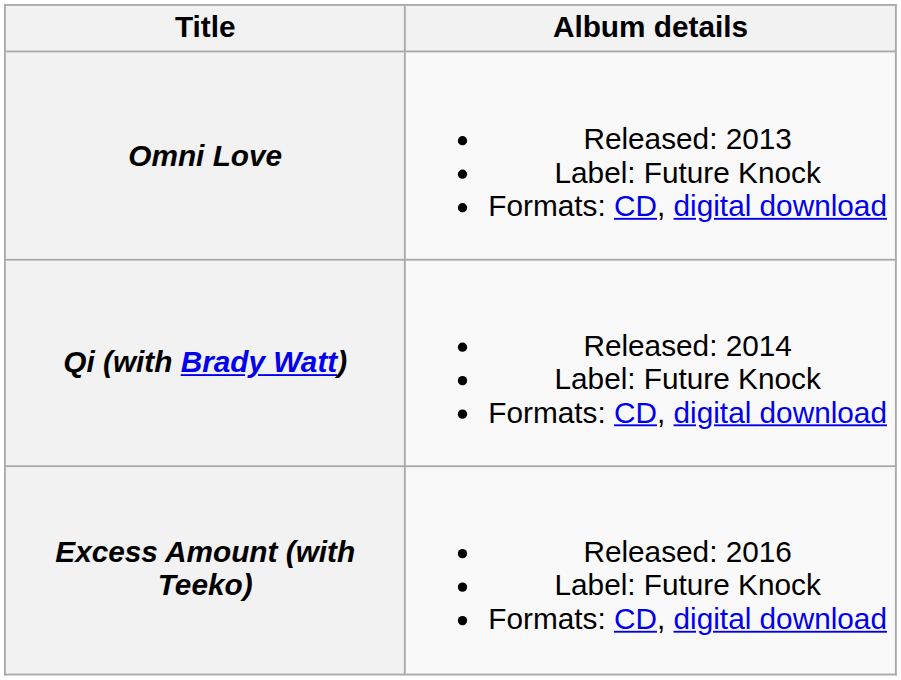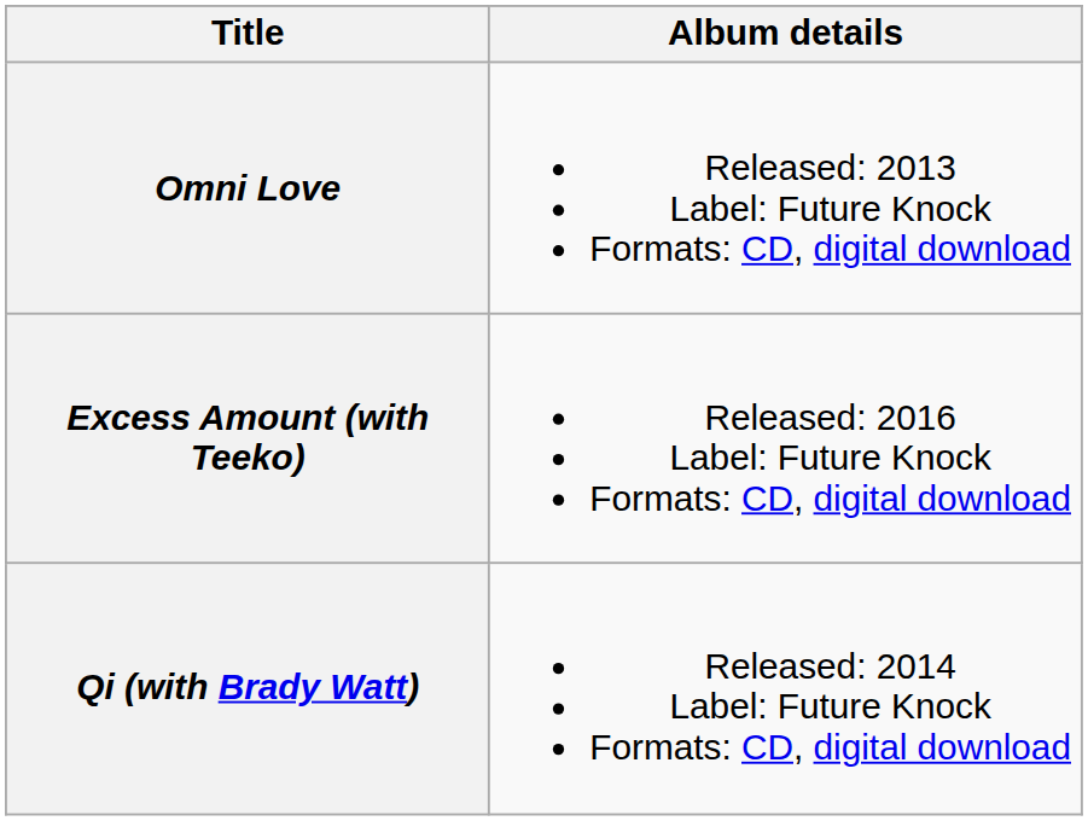 <table class="wikitable plainrowheaders" style="text-align:center;">
 <tr Album, with selected information>
 <th scope="col" style="width:13em;">Title</th>
 <th scope="col" style="width:16em;">Album details</th>
 </tr>
 <tr>
 <th scope="row"><em>Omni Love</em></th>
 <td><br><ul><li>Released: 2013</li><li>Label: Future Knock</li><li>Formats: <a href='#'>CD</a>, <a href='#'>digital download</a></li></ul></td>
 </tr>
 <tr>
+<th scope="row"><em>Excess Amount  (with Teeko)</em></th>
+<td><br><ul><li>Released: 2016</li><li>Label: Future Knock</li><li>Formats: <a href='#'>CD</a>, <a href='#'>digital download</a></li></ul></td>
+</tr>
+<tr>
 <th scope="row"><em>Qi  (with <a href='#'>Brady Watt</a>)</em></th>
 <td><br><ul><li>Released: 2014</li><li>Label: Future Knock</li><li>Formats: <a href='#'>CD</a>, <a href='#'>digital download</a></li></ul></td>
 </tr>
-<tr>
-<th scope="row"><em>Excess Amount  (with Teeko)</em></th>
-<td><br><ul><li>Released: 2016</li><li>Label: Future Knock</li><li>Formats: <a href='#'>CD</a>, <a href='#'>digital download</a></li></ul></td>
-</tr>
 </table>
